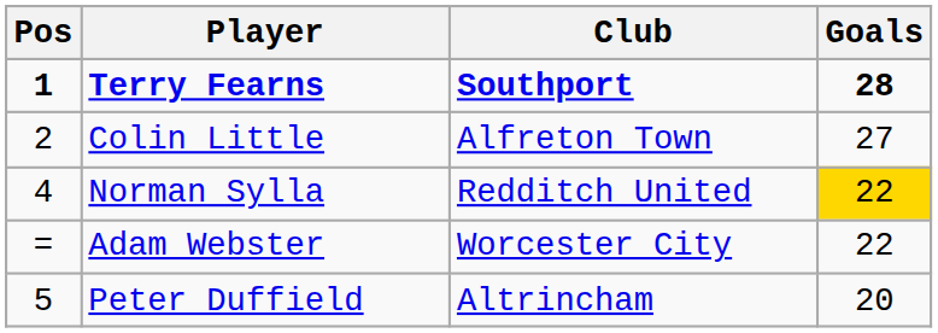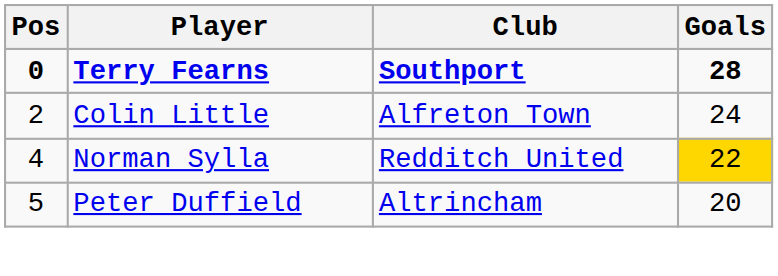 <table class="wikitable" style="text-align: center;">
 <tr>
 <th width=20>Pos</th>
 <th width=140>Player</th>
 <th width=140>Club</th>
 <th width=20>Goals</th>
 </tr>
 <tr>
-<td><strong>1</strong></td>
+<td><strong>0</strong></td>
 <td align=left><strong><a href='#'>Terry Fearns</a></strong></td>
 <td align=left><strong><a href='#'>Southport</a></strong></td>
 <td><strong>28</strong></td>
 </tr>
 <tr>
 <td>2</td>
 <td align=left><a href='#'>Colin Little</a></td>
 <td align=left><a href='#'>Alfreton Town</a></td>
-<td>27</td>
+<td>24</td>
 </tr>
 <tr>
 <td>4</td>
 <td align=left><a href='#'>Norman Sylla</a></td>
 <td align=left><a href='#'>Redditch United</a></td>
 <td style="background: gold;">22</td>
 </tr>
 <tr>
-<td>=</td>
-<td align=left><a href='#'>Adam Webster</a></td>
-<td align=left><a href='#'>Worcester City</a></td>
-<td>22</td>
-</tr>
-<tr>
 <td>5</td>
 <td align=left><a href='#'>Peter Duffield</a></td>
 <td align=left><a href='#'>Altrincham</a></td>
 <td>20</td>
 </tr>
 </table>
